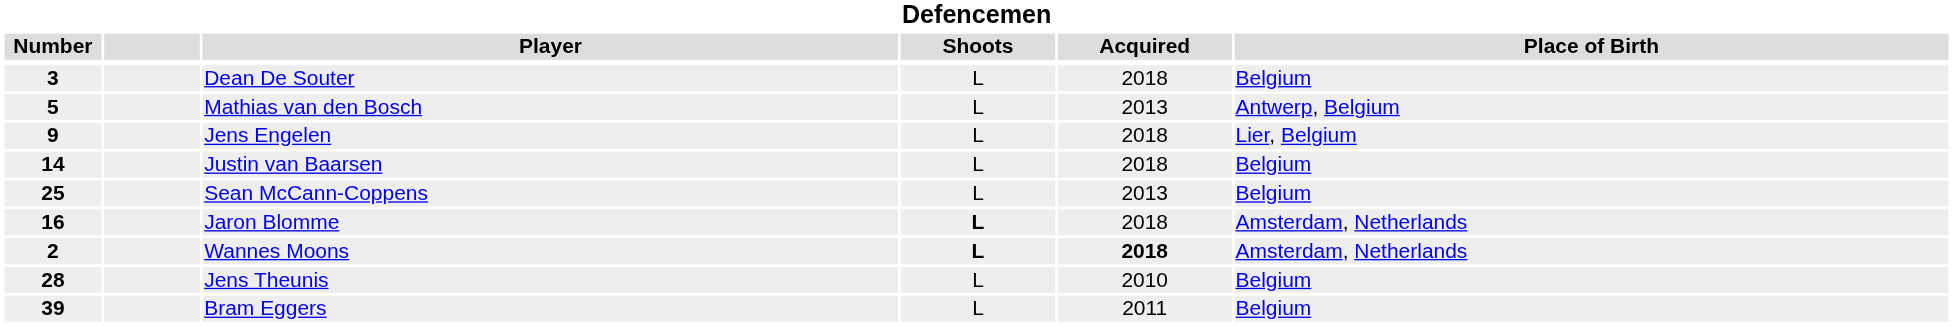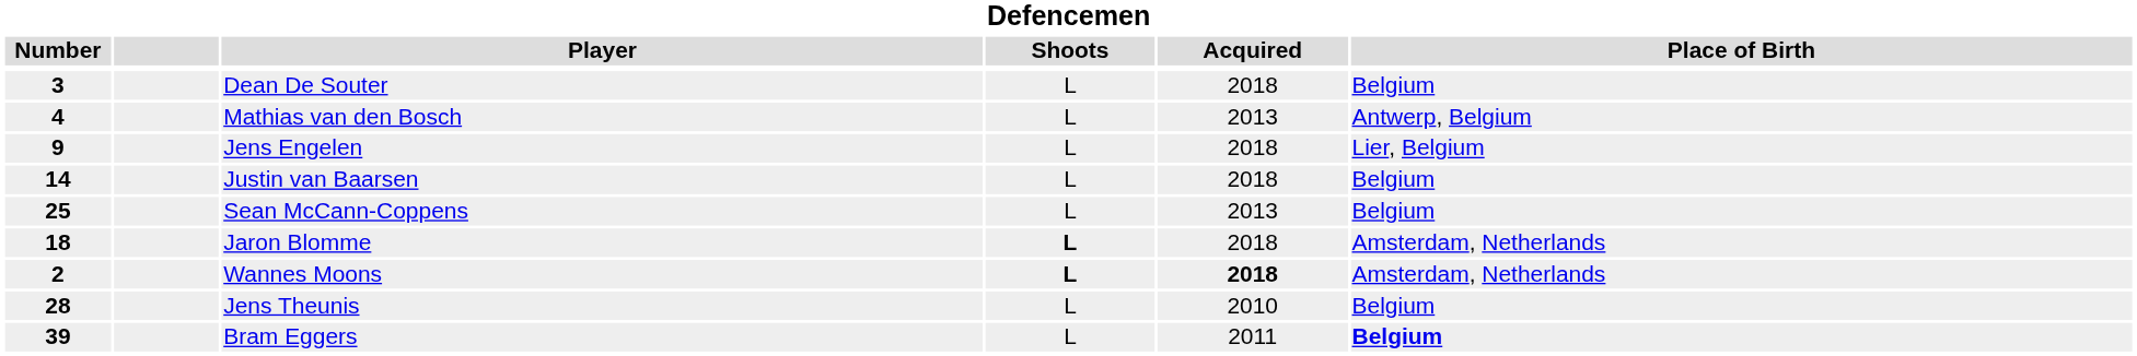 <table width=75%>
 <tr>
 <th colspan=7><big>Defencemen</big></th>
 </tr>
 <tr bgcolor="#dddddd">
 <th width=5%>Number</th>
 <th width=5%></th>
 <th !width=15%>Player</th>
 <th width=8%>Shoots</th>
 <th width=9%>Acquired</th>
 <th width=37%>Place of Birth</th>
 </tr>
 <tr>
 </tr>
 <tr bgcolor="#eeeeee">
 <td align=center><strong>3</strong></td>
 <td align=center></td>
 <td><a href='#'>Dean De Souter</a></td>
 <td align=center>L</td>
 <td align=center>2018</td>
 <td><a href='#'>Belgium</a></td>
 </tr>
 <tr bgcolor="#eeeeee">
-<td align=center><strong>5</strong></td>
+<td align=center><strong>4</strong></td>
 <td align=center></td>
 <td><a href='#'>Mathias van den Bosch</a></td>
 <td align=center>L</td>
 <td align=center>2013</td>
 <td><a href='#'>Antwerp</a>, <a href='#'>Belgium</a></td>
 </tr>
 <tr bgcolor="#eeeeee">
 <td align=center><strong>9</strong></td>
 <td align=center></td>
 <td><a href='#'>Jens Engelen</a></td>
 <td align=center>L</td>
 <td align=center>2018</td>
 <td><a href='#'>Lier</a>, <a href='#'>Belgium</a></td>
 </tr>
 <tr bgcolor="#eeeeee">
 <td align=center><strong>14</strong></td>
 <td align=center></td>
 <td><a href='#'>Justin van Baarsen</a></td>
 <td align=center>L</td>
 <td align=center>2018</td>
 <td><a href='#'>Belgium</a></td>
 </tr>
 <tr bgcolor="#eeeeee">
 <td align=center><strong>25</strong></td>
 <td align=center></td>
 <td><a href='#'>Sean McCann-Coppens</a></td>
 <td align=center>L</td>
 <td align=center>2013</td>
 <td><a href='#'>Belgium</a></td>
 </tr>
 <tr bgcolor="#eeeeee">
-<td align=center><strong>16</strong></td>
+<td align=center><strong>18</strong></td>
 <td align=center></td>
 <td><a href='#'>Jaron Blomme</a></td>
 <td align=center><strong>L</strong></td>
 <td align=center>2018</td>
 <td><a href='#'>Amsterdam</a>, <a href='#'>Netherlands</a></td>
 </tr>
 <tr bgcolor="#eeeeee">
 <td align=center><strong>2</strong></td>
 <td align=center></td>
 <td><a href='#'>Wannes Moons</a></td>
 <td align=center><strong>L</strong></td>
 <td align=center><strong>2018</strong></td>
 <td><a href='#'>Amsterdam</a>, <a href='#'>Netherlands</a></td>
 </tr>
 <tr bgcolor="#eeeeee">
 <td align=center><strong>28</strong></td>
 <td align=center></td>
 <td><a href='#'>Jens Theunis</a></td>
 <td align=center>L</td>
 <td align=center>2010</td>
 <td><a href='#'>Belgium</a></td>
 </tr>
 <tr bgcolor="#eeeeee">
 <td align=center><strong>39</strong></td>
 <td align=center></td>
 <td><a href='#'>Bram Eggers</a></td>
 <td align=center>L</td>
 <td align=center>2011</td>
-<td><a href='#'>Belgium</a></td>
+<td><strong><a href='#'>Belgium</a></strong></td>
 </tr>
 </table>
